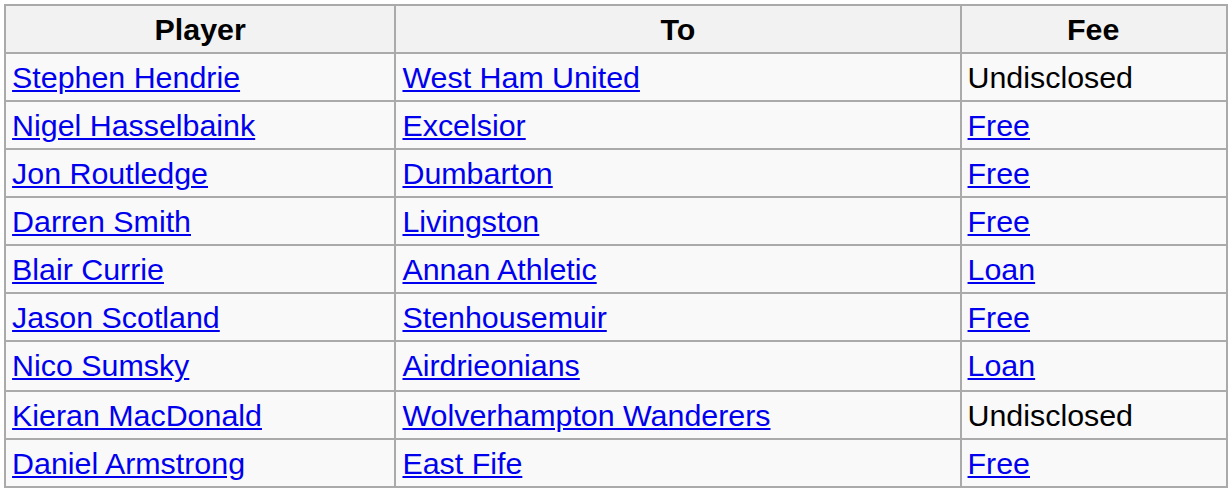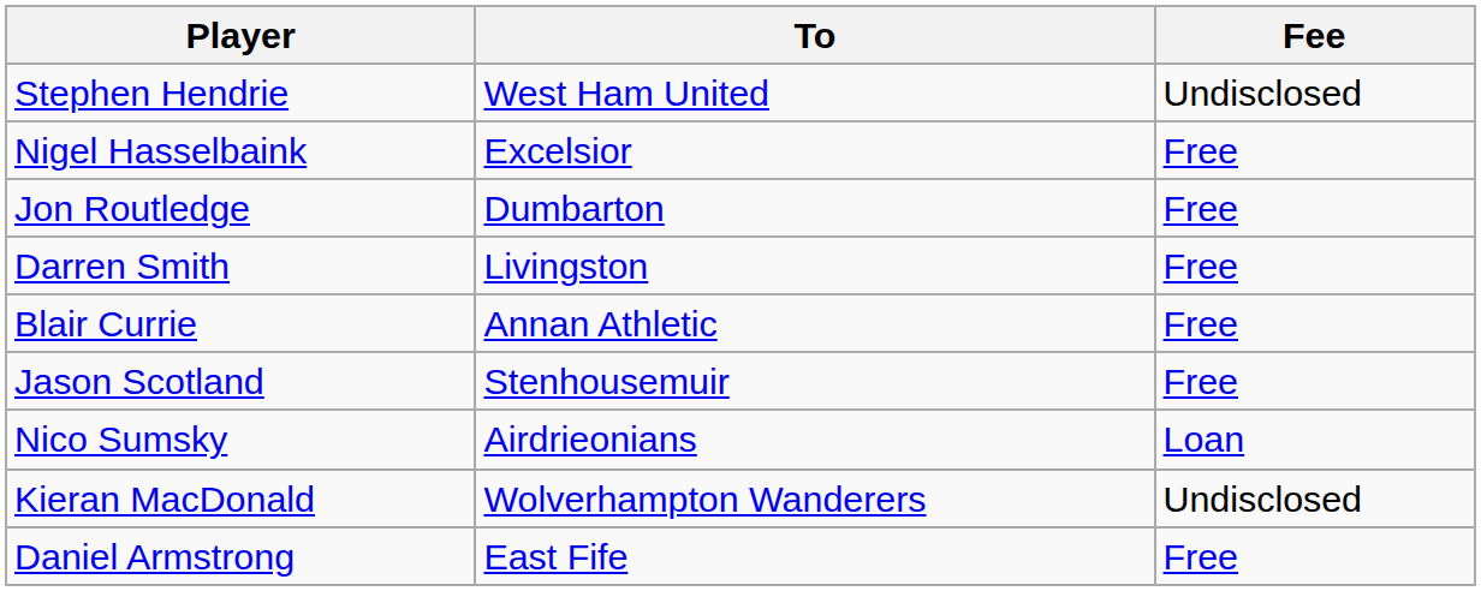 <table class="wikitable" style="text-align:center; font-size:95%;width:98%; text-align:left">
 <tr>
 <th>Player</th>
 <th>To</th>
 <th>Fee</th>
 </tr>
 <tr>
 <td> <a href='#'>Stephen Hendrie</a></td>
 <td> <a href='#'>West Ham United</a></td>
 <td>Undisclosed</td>
 </tr>
 <tr>
 <td> <a href='#'>Nigel Hasselbaink</a></td>
 <td> <a href='#'>Excelsior</a></td>
 <td><a href='#'>Free</a></td>
 </tr>
 <tr>
 <td> <a href='#'>Jon Routledge</a></td>
 <td> <a href='#'>Dumbarton</a></td>
 <td><a href='#'>Free</a></td>
 </tr>
 <tr>
 <td> <a href='#'>Darren Smith</a></td>
 <td> <a href='#'>Livingston</a></td>
 <td><a href='#'>Free</a></td>
 </tr>
 <tr>
 <td> <a href='#'>Blair Currie</a></td>
 <td> <a href='#'>Annan Athletic</a></td>
-<td><a href='#'>Loan</a></td>
+<td><a href='#'>Free</a></td>
 </tr>
 <tr>
 <td> <a href='#'>Jason Scotland</a></td>
 <td> <a href='#'>Stenhousemuir</a></td>
 <td><a href='#'>Free</a></td>
 </tr>
 <tr>
 <td> <a href='#'>Nico Sumsky</a></td>
 <td> <a href='#'>Airdrieonians</a></td>
 <td><a href='#'>Loan</a></td>
 </tr>
 <tr>
 <td> <a href='#'>Kieran MacDonald</a></td>
 <td> <a href='#'>Wolverhampton Wanderers</a></td>
 <td>Undisclosed</td>
 </tr>
 <tr>
 <td> <a href='#'>Daniel Armstrong</a></td>
 <td> <a href='#'>East Fife</a></td>
 <td><a href='#'>Free</a></td>
 </tr>
 <tr>
 </tr>
 </table>
